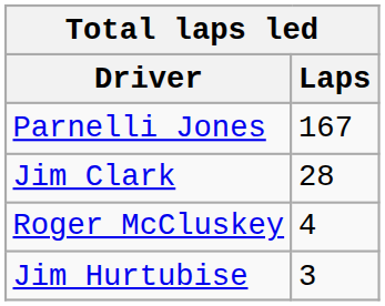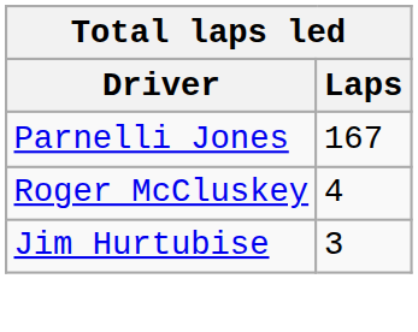 <table class="wikitable">
 <tr>
 <th colspan=2>Total laps led</th>
 </tr>
 <tr>
 <th>Driver</th>
 <th>Laps</th>
 </tr>
 <tr>
 <td><a href='#'>Parnelli Jones</a></td>
 <td>167</td>
 </tr>
 <tr>
-<td><a href='#'>Jim Clark</a></td>
-<td>28</td>
-</tr>
-<tr>
 <td><a href='#'>Roger McCluskey</a></td>
 <td>4</td>
 </tr>
 <tr>
 <td><a href='#'>Jim Hurtubise</a></td>
 <td>3</td>
 </tr>
 </table>
